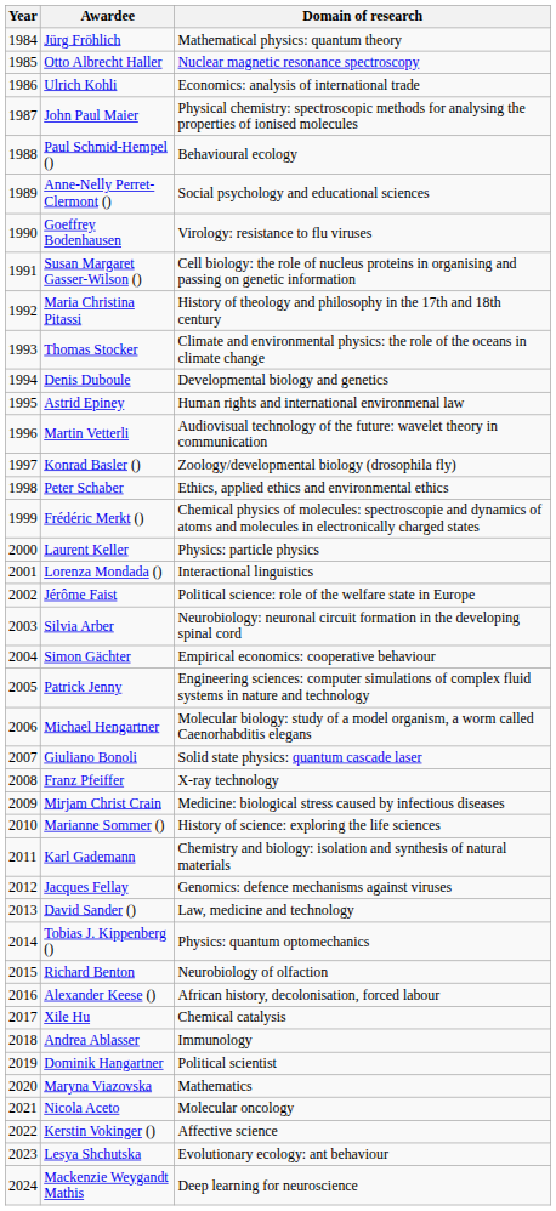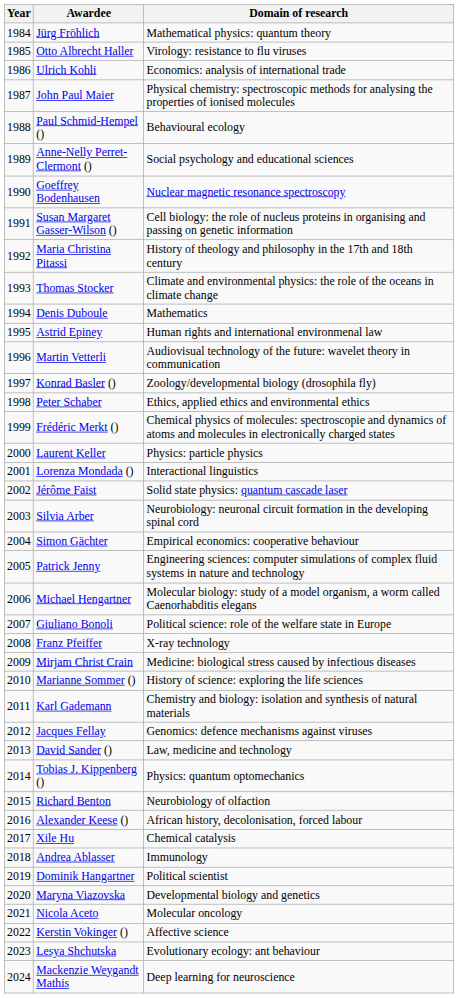 <table class="wikitable sortable">
 <tr>
 <th>Year</th>
 <th>Awardee</th>
 <th>Domain of research</th>
 </tr>
 <tr>
 <td>1984</td>
 <td><a href='#'>Jürg Fröhlich</a></td>
 <td>Mathematical physics: quantum theory</td>
 </tr>
 <tr>
 <td>1985</td>
 <td><a href='#'>Otto Albrecht Haller</a></td>
-<td><a href='#'>Nuclear magnetic resonance spectroscopy</a></td>
+<td>Virology: resistance to flu viruses</td>
 </tr>
 <tr>
 <td>1986</td>
 <td><a href='#'>Ulrich Kohli</a></td>
 <td>Economics: analysis of international trade</td>
 </tr>
 <tr>
 <td>1987</td>
 <td><a href='#'>John Paul Maier</a></td>
 <td>Physical chemistry: spectroscopic methods for analysing the properties of ionised molecules</td>
 </tr>
 <tr>
 <td>1988</td>
 <td><a href='#'>Paul Schmid-Hempel</a> ()</td>
 <td>Behavioural ecology</td>
 </tr>
 <tr>
 <td>1989</td>
 <td><a href='#'>Anne-Nelly Perret-Clermont</a> ()</td>
 <td>Social psychology and educational sciences</td>
 </tr>
 <tr>
 <td>1990</td>
 <td><a href='#'>Goeffrey Bodenhausen</a></td>
-<td>Virology: resistance to flu viruses</td>
+<td><a href='#'>Nuclear magnetic resonance spectroscopy</a></td>
 </tr>
 <tr>
 <td>1991</td>
 <td><a href='#'>Susan Margaret Gasser-Wilson</a> ()</td>
 <td>Cell biology: the role of nucleus proteins in organising and passing on genetic information</td>
 </tr>
 <tr>
 <td>1992</td>
 <td><a href='#'>Maria Christina Pitassi</a></td>
 <td>History of theology and philosophy in the 17th and 18th century</td>
 </tr>
 <tr>
 <td>1993</td>
 <td><a href='#'>Thomas Stocker</a></td>
 <td>Climate and environmental physics: the role of the oceans in climate change</td>
 </tr>
 <tr>
 <td>1994</td>
 <td><a href='#'>Denis Duboule</a></td>
-<td>Developmental biology and genetics</td>
+<td>Mathematics</td>
 </tr>
 <tr>
 <td>1995</td>
 <td><a href='#'>Astrid Epiney</a></td>
 <td>Human rights and international environmenal law</td>
 </tr>
 <tr>
 <td>1996</td>
 <td><a href='#'>Martin Vetterli</a></td>
 <td>Audiovisual technology of the future: wavelet theory in communication</td>
 </tr>
 <tr>
 <td>1997</td>
 <td><a href='#'>Konrad Basler</a> ()</td>
 <td>Zoology/developmental biology (drosophila fly)</td>
 </tr>
 <tr>
 <td>1998</td>
 <td><a href='#'>Peter Schaber</a></td>
 <td>Ethics, applied ethics and environmental ethics</td>
 </tr>
 <tr>
 <td>1999</td>
 <td><a href='#'>Frédéric Merkt</a> ()</td>
 <td>Chemical physics of molecules: spectroscopie and dynamics of atoms and molecules in electronically charged states</td>
 </tr>
 <tr>
 <td>2000</td>
 <td><a href='#'>Laurent Keller</a></td>
 <td>Physics: particle physics</td>
 </tr>
 <tr>
 <td>2001</td>
 <td><a href='#'>Lorenza Mondada</a> ()</td>
 <td>Interactional linguistics</td>
 </tr>
 <tr>
 <td>2002</td>
 <td><a href='#'>Jérôme Faist</a></td>
-<td>Political science: role of the welfare state in Europe</td>
+<td>Solid state physics: <a href='#'>quantum cascade laser</a></td>
 </tr>
 <tr>
 <td>2003</td>
 <td><a href='#'>Silvia Arber</a></td>
 <td>Neurobiology: neuronal circuit formation in the developing spinal cord</td>
 </tr>
 <tr>
 <td>2004</td>
 <td><a href='#'>Simon Gächter</a></td>
 <td>Empirical economics: cooperative behaviour</td>
 </tr>
 <tr>
 <td>2005</td>
 <td><a href='#'>Patrick Jenny</a></td>
 <td>Engineering sciences: computer simulations of complex fluid systems in nature and technology</td>
 </tr>
 <tr>
 <td>2006</td>
 <td><a href='#'>Michael Hengartner</a></td>
 <td>Molecular biology: study of a model organism, a worm called Caenorhabditis elegans</td>
 </tr>
 <tr>
 <td>2007</td>
 <td><a href='#'>Giuliano Bonoli</a></td>
-<td>Solid state physics: <a href='#'>quantum cascade laser</a></td>
+<td>Political science: role of the welfare state in Europe</td>
 </tr>
 <tr>
 <td>2008</td>
 <td><a href='#'>Franz Pfeiffer</a></td>
 <td>X-ray technology</td>
 </tr>
 <tr>
 <td>2009</td>
 <td><a href='#'>Mirjam Christ Crain</a></td>
 <td>Medicine: biological stress caused by infectious diseases</td>
 </tr>
 <tr>
 <td>2010</td>
 <td><a href='#'>Marianne Sommer</a> ()</td>
 <td>History of science: exploring the life sciences</td>
 </tr>
 <tr>
 <td>2011</td>
 <td><a href='#'>Karl Gademann</a></td>
 <td>Chemistry and biology: isolation and synthesis of natural materials</td>
 </tr>
 <tr>
 <td>2012</td>
 <td><a href='#'>Jacques Fellay</a></td>
 <td>Genomics: defence mechanisms against viruses</td>
 </tr>
 <tr>
 <td>2013</td>
 <td><a href='#'>David Sander</a> ()</td>
 <td>Law, medicine and technology</td>
 </tr>
 <tr>
 <td>2014</td>
 <td><a href='#'>Tobias J. Kippenberg</a> ()</td>
 <td>Physics: quantum optomechanics</td>
 </tr>
 <tr>
 <td>2015</td>
 <td><a href='#'>Richard Benton</a></td>
 <td>Neurobiology of olfaction</td>
 </tr>
 <tr>
 <td>2016</td>
 <td><a href='#'>Alexander Keese</a> ()</td>
 <td>African history, decolonisation, forced labour</td>
 </tr>
 <tr>
 <td>2017</td>
 <td><a href='#'>Xile Hu</a></td>
 <td>Chemical catalysis</td>
 </tr>
 <tr>
 <td>2018</td>
 <td><a href='#'>Andrea Ablasser</a></td>
 <td>Immunology</td>
 </tr>
 <tr>
 <td>2019</td>
 <td><a href='#'>Dominik Hangartner</a></td>
 <td>Political scientist</td>
 </tr>
 <tr>
 <td>2020</td>
 <td><a href='#'>Maryna Viazovska</a></td>
-<td>Mathematics</td>
+<td>Developmental biology and genetics</td>
 </tr>
 <tr>
 <td>2021</td>
 <td><a href='#'>Nicola Aceto</a></td>
 <td>Molecular oncology</td>
 </tr>
 <tr>
 <td>2022</td>
 <td><a href='#'>Kerstin Vokinger</a> ()</td>
 <td>Affective science</td>
 </tr>
 <tr>
 <td>2023</td>
 <td><a href='#'>Lesya Shchutska</a></td>
 <td>Evolutionary ecology: ant behaviour</td>
 </tr>
 <tr>
 <td>2024</td>
 <td><a href='#'>Mackenzie Weygandt Mathis</a></td>
 <td>Deep learning for neuroscience</td>
 </tr>
 </table>
